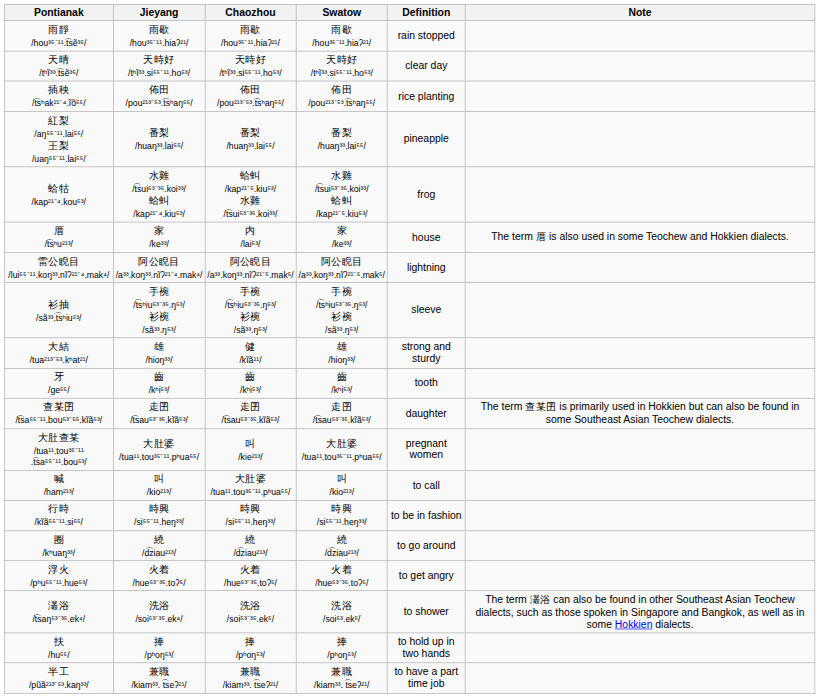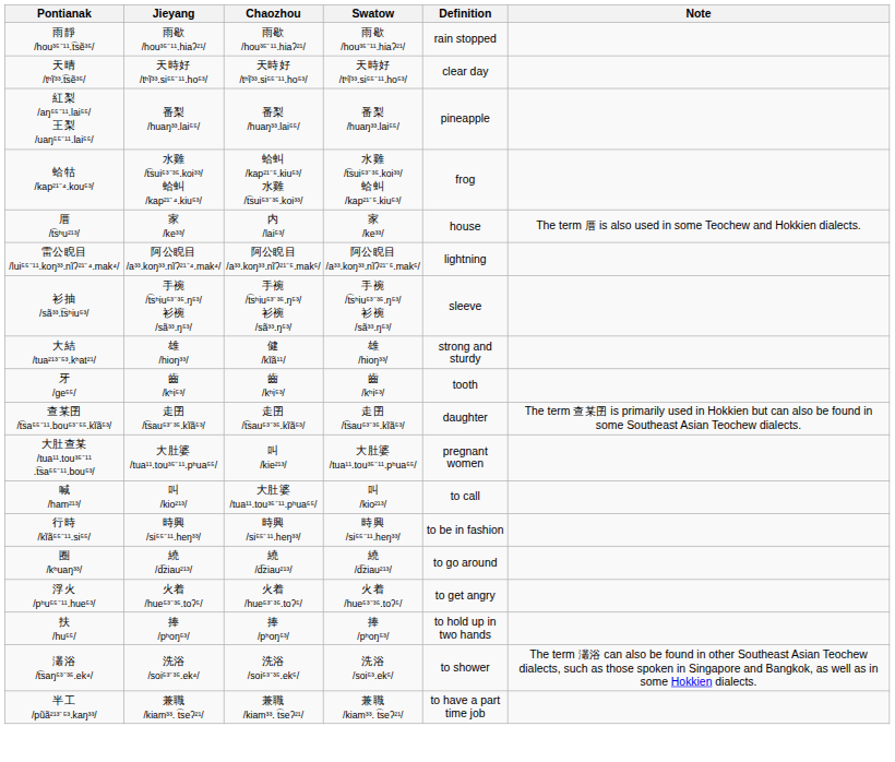 <table class="wikitable">
 <tr>
 <th>Pontianak</th>
 <th>Jieyang</th>
 <th>Chaozhou</th>
 <th>Swatow</th>
 <th>Definition</th>
 <th>Note</th>
 </tr>
 <tr align="center">
 <td>雨靜<br><small>/hou³⁵⁻¹¹.t͡sẽ³⁵/</small></td>
 <td>雨歇<br><small>/hou³⁵⁻¹¹.hiaʔ²¹/</small></td>
 <td>雨歇<br><small>/hou³⁵⁻¹¹.hiaʔ²¹/</small></td>
 <td>雨歇<br><small>/hou³⁵⁻¹¹.hiaʔ²¹/</small></td>
 <td>rain stopped</td>
 <td></td>
 </tr>
 <tr align="center">
 <td>天晴<br><small>/tʰĩ³³.t͡sẽ³⁵/</small></td>
 <td>天時好<br><small>/tʰĩ³³.si⁵⁵⁻¹¹.ho⁵³/</small></td>
 <td>天時好<br><small>/tʰĩ³³.si⁵⁵⁻¹¹.ho⁵³/</small></td>
 <td>天時好<br><small>/tʰĩ³³.si⁵⁵⁻¹¹.ho⁵³/</small></td>
 <td>clear day</td>
-<td></td>
-</tr>
-<tr align="center">
-<td>插秧<br><small>/t͡sʰak²¹⁻⁴.ĩõ⁵⁵/</small></td>
-<td>佈田<br><small>/pou²¹³⁻⁵³.t͡sʰaŋ⁵⁵/</small></td>
-<td>佈田<br><small>/pou²¹³⁻⁵³.t͡sʰaŋ⁵⁵/</small></td>
-<td>佈田<br><small>/pou²¹³⁻⁵³.t͡sʰaŋ⁵⁵/</small></td>
-<td>rice planting</td>
 <td></td>
 </tr>
 <tr align="center">
 <td>紅梨<br><small>/aŋ⁵⁵⁻¹¹.lai⁵⁵/</small><br>王梨<br><small>/uaŋ⁵⁵⁻¹¹.lai⁵⁵/</small></td>
 <td>番梨<br><small>/huaŋ³³.lai⁵⁵/</small></td>
 <td>番梨<br><small>/huaŋ³³.lai⁵⁵/</small></td>
 <td>番梨<br><small>/huaŋ³³.lai⁵⁵/</small></td>
 <td>pineapple</td>
 <td></td>
 </tr>
 <tr align="center">
 <td>蛤牯<br><small>/kap²¹⁻⁴.kou⁵³/</small></td>
 <td>水雞<br><small>/t͡sui⁵³⁻³⁵</small><small>.koi³³/</small><br>蛤虯<br><small>/kap²¹⁻⁴.kiu⁵³/</small></td>
 <td>蛤虯<br><small>/kap²¹⁻⁵.kiu⁵³/</small><br>水雞<br><small>/t͡sui⁵³⁻³⁵</small><small>.koi³³/</small></td>
 <td>水雞<br><small>/t͡sui⁵³⁻³⁵</small><small>.koi³³/</small><br>蛤虯<br><small>/kap²¹⁻⁵.kiu⁵³/</small></td>
 <td>frog</td>
 <td></td>
 </tr>
 <tr align="center">
 <td>厝<br><small>/t͡sʰu²¹³/</small></td>
 <td>家<br><small>/ke³³/</small></td>
 <td>内<br><small>/lai⁵³/</small></td>
 <td>家<br><small>/ke³³/</small></td>
 <td>house</td>
 <td>The term 厝 is also used in some Teochew and Hokkien dialects.</td>
 </tr>
 <tr align="center">
 <td>雷公睨目<br><small>/lui⁵⁵⁻¹¹.koŋ³³.nĩʔ²¹⁻⁴.mak⁴/</small></td>
 <td>阿公睨目<br><small>/a³³.koŋ³³.nĩʔ²¹⁻⁴.mak⁴/</small></td>
 <td>阿公睨目<br><small>/a³³.koŋ³³.nĩʔ²¹⁻⁵.mak⁵/</small></td>
 <td>阿公睨目<br><small>/a³³.koŋ³³.nĩʔ²¹⁻⁵.mak⁵/</small></td>
 <td>lightning</td>
 <td></td>
 </tr>
 <tr align="center">
 <td>衫抽<br><small>/sã³³.t͡sʰiu⁵³/</small></td>
 <td>手䘼<br><small>/t͡sʰiu⁵³⁻³⁵.ŋ⁵³/</small><br>衫䘼<br><small>/sã³³.ŋ⁵³/</small></td>
 <td>手䘼<br><small>/t͡sʰiu⁵³⁻³⁵.ŋ⁵³/</small><br>衫䘼<br><small>/sã³³.ŋ⁵³/</small></td>
 <td>手䘼<br><small>/t͡sʰiu⁵³⁻³⁵.ŋ⁵³/</small><br>衫䘼<br><small>/sã³³.ŋ⁵³/</small></td>
 <td>sleeve</td>
 <td></td>
 </tr>
 <tr align="center">
 <td>大結<br><small>/tua²¹³⁻⁵³.kʰat²¹/</small></td>
 <td>雄<br><small>/hioŋ³³/</small></td>
 <td>健<br><small>/kĩã¹¹/</small></td>
 <td>雄<br><small>/hioŋ³³/</small></td>
 <td>strong and sturdy</td>
 <td></td>
 </tr>
 <tr align="center">
 <td>牙<br><small>/ge⁵⁵/</small></td>
 <td>齒<br><small>/kʰi⁵³/</small></td>
 <td>齒<br><small>/kʰi⁵³/</small></td>
 <td>齒<br><small>/kʰi⁵³/</small></td>
 <td>tooth</td>
 <td></td>
 </tr>
 <tr align="center">
 <td>查某囝<br><small>/t͡sa⁵⁵⁻¹¹.bou⁵³⁻⁵⁵.kĩã⁵³/</small></td>
 <td>走囝<br><small>/t͡sau⁵³⁻³⁵</small><small>.kĩã⁵³/</small></td>
 <td>走囝<br><small>/t͡sau⁵³⁻³⁵</small><small>.kĩã⁵³/</small></td>
 <td>走囝<br><small>/t͡sau⁵³⁻³⁵</small><small>.kĩã⁵³/</small></td>
 <td>daughter</td>
 <td>The term 查某囝 is primarily used in Hokkien but can also be found in some Southeast Asian Teochew dialects.</td>
 </tr>
 <tr align="center">
 <td>大肚查某<br><small>/tua¹¹.tou³⁵⁻¹¹ .t͡sa⁵⁵⁻¹¹.bou⁵³/</small></td>
 <td>大肚婆<br><small>/tua¹¹.tou³⁵⁻¹¹.pʰua⁵⁵/</small></td>
 <td>叫<br><small>/kie²¹³/</small></td>
 <td>大肚婆<br><small>/tua¹¹.tou³⁵⁻¹¹.pʰua⁵⁵/</small></td>
 <td>pregnant women</td>
 <td></td>
 </tr>
 <tr align="center">
 <td>喊<br><small>/ham²¹³/</small></td>
 <td>叫<br><small>/kio²¹³/</small></td>
 <td>大肚婆<br><small>/tua¹¹.tou³⁵⁻¹¹.pʰua⁵⁵/</small></td>
 <td>叫<br><small>/kio²¹³/</small></td>
 <td>to call</td>
 <td></td>
 </tr>
 <tr align="center">
 <td>行時<br><small>/kĩã⁵⁵⁻¹¹.si⁵⁵/</small></td>
 <td>時興<br><small>/si⁵⁵⁻¹¹.heŋ³³/</small></td>
 <td>時興<br><small>/si⁵⁵⁻¹¹.heŋ³³/</small></td>
 <td>時興<br><small>/si⁵⁵⁻¹¹.heŋ³³/</small></td>
 <td>to be in fashion</td>
 <td></td>
 </tr>
 <tr align="center">
 <td>圈<br><small>/kʰuaŋ³³/</small></td>
 <td>繞<br><small>/d͡ziau²¹³/</small></td>
 <td>繞<br><small>/d͡ziau²¹³/</small></td>
 <td>繞<br><small>/d͡ziau²¹³/</small></td>
 <td>to go around</td>
 <td></td>
 </tr>
 <tr align="center">
 <td>浮火<br><small>/pʰu⁵⁵⁻¹¹.hue⁵³/</small></td>
 <td>火着<br><small>/hue⁵³⁻³⁵.toʔ⁵/</small></td>
 <td>火着<br><small>/hue⁵³⁻³⁵.toʔ⁵/</small></td>
 <td>火着<br><small>/hue⁵³⁻³⁵.toʔ⁵/</small></td>
 <td>to get angry</td>
 <td></td>
 </tr>
 <tr align="center">
+<td>扶<br><small>/hu⁵⁵/</small></td>
+<td>捧<br><small>/pʰoŋ⁵³/</small></td>
+<td>捧<br><small>/pʰoŋ⁵³/</small></td>
+<td>捧<br><small>/pʰoŋ⁵³/</small></td>
+<td>to hold up in two hands</td>
+<td></td>
+</tr>
+<tr align="center">
 <td>灇浴<br><small>/t͡saŋ⁵³⁻³⁵</small><small>.ek⁴/</small></td>
 <td>洗浴<br><small>/soi⁵³⁻³⁵.ek⁴/</small></td>
 <td>洗浴<br><small>/soi⁵³⁻³⁵.ek⁵/</small></td>
 <td>洗浴<br><small>/soi⁵³.ek⁵/</small></td>
 <td>to shower</td>
 <td>The term 灇浴 can also be found in other Southeast Asian Teochew dialects, such as those spoken in Singapore and Bangkok, as well as in some <a href='#'>Hokkien</a> dialects.</td>
-</tr>
-<tr align="center">
-<td>扶<br><small>/hu⁵⁵/</small></td>
-<td>捧<br><small>/pʰoŋ⁵³/</small></td>
-<td>捧<br><small>/pʰoŋ⁵³/</small></td>
-<td>捧<br><small>/pʰoŋ⁵³/</small></td>
-<td>to hold up in two hands</td>
-<td></td>
 </tr>
 <tr align="center">
 <td>半工<br><small>/pũã²¹³⁻⁵³.kaŋ³³/</small></td>
 <td>兼職<br><small>/kiam³³. t͡seʔ²¹/</small></td>
 <td>兼職<br><small>/kiam³³. t͡seʔ²¹/</small></td>
 <td>兼職<br><small>/kiam³³. t͡seʔ²¹/</small></td>
 <td>to have a part time job</td>
 <td></td>
 </tr>
 </table>
